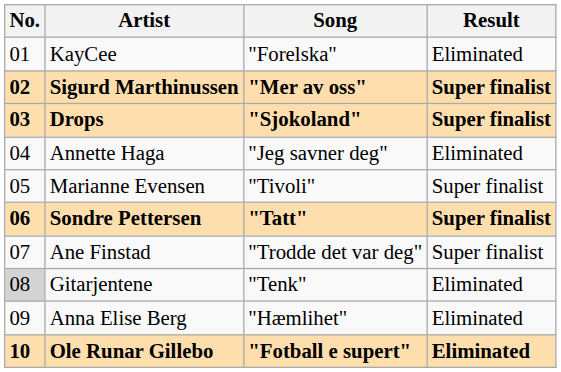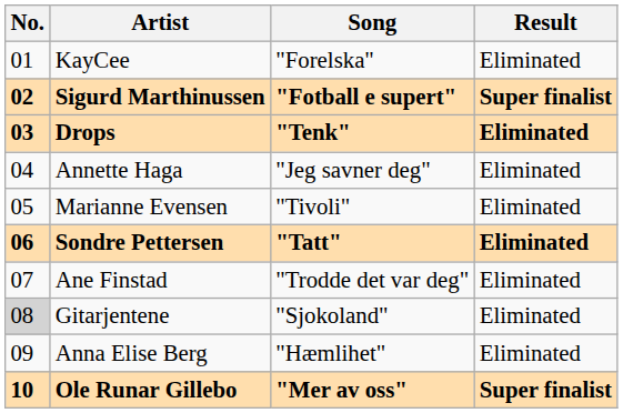 <table class="wikitable sortable">
 <tr>
 <th>No.</th>
 <th>Artist</th>
 <th>Song</th>
 <th>Result</th>
 </tr>
 <tr>
 <td>01</td>
 <td>KayCee</td>
 <td>"Forelska"</td>
 <td>Eliminated</td>
 </tr>
 <tr style="font-weight:bold; background:navajowhite;">
 <td>02</td>
 <td>Sigurd Marthinussen</td>
-<td>"Mer av oss"</td>
+<td>"Fotball e supert"</td>
 <td>Super finalist</td>
 </tr>
 <tr style="font-weight:bold; background:navajowhite;">
 <td>03</td>
 <td>Drops</td>
-<td>"Sjokoland"</td>
-<td>Super finalist</td>
+<td>"Tenk"</td>
+<td>Eliminated</td>
 </tr>
 <tr>
 <td>04</td>
 <td>Annette Haga</td>
 <td>"Jeg savner deg"</td>
 <td>Eliminated</td>
 </tr>
 <tr>
 <td>05</td>
 <td>Marianne Evensen</td>
 <td>"Tivoli"</td>
-<td>Super finalist</td>
+<td>Eliminated</td>
 </tr>
 <tr style="font-weight:bold; background:navajowhite;">
 <td>06</td>
 <td>Sondre Pettersen</td>
 <td>"Tatt"</td>
-<td>Super finalist</td>
+<td>Eliminated</td>
 </tr>
 <tr>
 <td>07</td>
 <td>Ane Finstad</td>
 <td>"Trodde det var deg"</td>
-<td>Super finalist</td>
+<td>Eliminated</td>
 </tr>
 <tr>
 <td style="background: lightgrey;">08</td>
 <td>Gitarjentene</td>
-<td>"Tenk"</td>
+<td>"Sjokoland"</td>
 <td>Eliminated</td>
 </tr>
 <tr>
 <td>09</td>
 <td>Anna Elise Berg</td>
 <td>"Hæmlihet"</td>
 <td>Eliminated</td>
 </tr>
 <tr style="font-weight:bold; background:navajowhite;">
 <td>10</td>
 <td>Ole Runar Gillebo</td>
-<td>"Fotball e supert"</td>
-<td>Eliminated</td>
+<td>"Mer av oss"</td>
+<td>Super finalist</td>
 </tr>
 </table>
